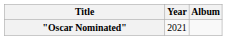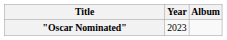 <table class="wikitable plainrowheaders" style=text-align:center;>
 <tr>
 <th scope="col" style="width:16em;">Title</th>
 <th scope="col" style="width:1em;">Year</th>
 <th scope="col">Album</th>
 </tr>
 <tr>
 <th scope="row">"Oscar Nominated"<br></th>
-<td>2021</td>
+<td>2023</td>
 <td></td>
 </tr>
 </table>
